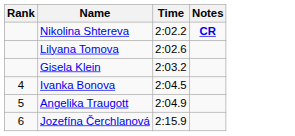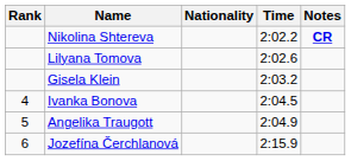 <table class="wikitable sortable" style="text-align:center">
 <tr>
 <th>Rank</th>
 <th>Name</th>
+<th>Nationality</th>
 <th>Time</th>
 <th>Notes</th>
 </tr>
 <tr>
 <td></td>
 <td align="left"><a href='#'>Nikolina Shtereva</a></td>
+<td align=left></td>
 <td>2:02.2</td>
 <td><strong><a href='#'>CR</a></strong></td>
 </tr>
 <tr>
 <td></td>
 <td align="left"><a href='#'>Lilyana Tomova</a></td>
+<td align=left></td>
 <td>2:02.6</td>
 <td></td>
 </tr>
 <tr>
 <td></td>
 <td align="left"><a href='#'>Gisela Klein</a></td>
+<td align=left></td>
 <td>2:03.2</td>
 <td></td>
 </tr>
 <tr>
 <td>4</td>
 <td align="left"><a href='#'>Ivanka Bonova</a></td>
+<td align=left></td>
 <td>2:04.5</td>
 <td></td>
 </tr>
 <tr>
 <td>5</td>
 <td align="left"><a href='#'>Angelika Traugott</a></td>
+<td align=left></td>
 <td>2:04.9</td>
 <td></td>
 </tr>
 <tr>
 <td>6</td>
 <td align="left"><a href='#'>Jozefína Čerchlanová</a></td>
+<td align=left></td>
 <td>2:15.9</td>
 <td></td>
 </tr>
 </table>
